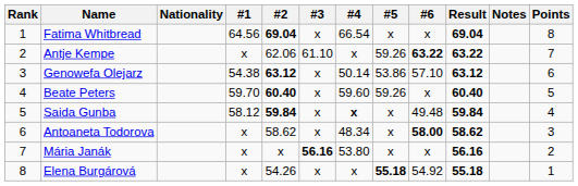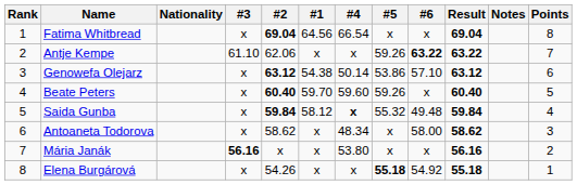 <table class="wikitable sortable" style="text-align:center">
 <tr>
 <th>Rank</th>
 <th>Name</th>
 <th>Nationality</th>
+<th>#3</th>
+<th>#2</th>
 <th>#1</th>
-<th>#2</th>
-<th>#3</th>
 <th>#4</th>
 <th>#5</th>
 <th>#6</th>
 <th>Result</th>
 <th>Notes</th>
 <th>Points</th>
 </tr>
 <tr>
 <td>1</td>
 <td align=left><a href='#'>Fatima Whitbread</a></td>
 <td align=left></td>
+<td>x</td>
+<td><strong>69.04</strong></td>
 <td>64.56</td>
-<td><strong>69.04</strong></td>
-<td>x</td>
 <td>66.54</td>
 <td>x</td>
 <td>x</td>
 <td><strong>69.04</strong></td>
 <td></td>
 <td>8</td>
 </tr>
 <tr>
 <td>2</td>
 <td align=left><a href='#'>Antje Kempe</a></td>
 <td align=left></td>
+<td>61.10</td>
+<td>62.06</td>
 <td>x</td>
-<td>62.06</td>
-<td>61.10</td>
 <td>x</td>
 <td>59.26</td>
 <td><strong>63.22</strong></td>
 <td><strong>63.22</strong></td>
 <td></td>
 <td>7</td>
 </tr>
 <tr>
 <td>3</td>
 <td align=left><a href='#'>Genowefa Olejarz</a></td>
 <td align=left></td>
+<td>x</td>
+<td><strong>63.12</strong></td>
 <td>54.38</td>
-<td><strong>63.12</strong></td>
-<td>x</td>
 <td>50.14</td>
 <td>53.86</td>
 <td>57.10</td>
 <td><strong>63.12</strong></td>
 <td></td>
 <td>6</td>
 </tr>
 <tr>
 <td>4</td>
 <td align=left><a href='#'>Beate Peters</a></td>
 <td align=left></td>
+<td>x</td>
+<td><strong>60.40</strong></td>
 <td>59.70</td>
-<td><strong>60.40</strong></td>
-<td>x</td>
 <td>59.60</td>
 <td>59.26</td>
 <td>x</td>
 <td><strong>60.40</strong></td>
 <td></td>
 <td>5</td>
 </tr>
 <tr>
 <td>5</td>
 <td align=left><a href='#'>Saida Gunba</a></td>
 <td align=left></td>
+<td>x</td>
+<td><strong>59.84</strong></td>
 <td>58.12</td>
-<td><strong>59.84</strong></td>
-<td>x</td>
 <td><strong>x</strong></td>
-<td>x</td>
+<td>55.32</td>
 <td>49.48</td>
 <td><strong>59.84</strong></td>
 <td></td>
 <td>4</td>
 </tr>
 <tr>
 <td>6</td>
 <td align=left><a href='#'>Antoaneta Todorova</a></td>
 <td align=left></td>
 <td>x</td>
 <td>58.62</td>
 <td>x</td>
 <td>48.34</td>
 <td>x</td>
-<td><strong>58.00</strong></td>
+<td>58.00</td>
 <td><strong>58.62</strong></td>
 <td></td>
 <td>3</td>
 </tr>
 <tr>
 <td>7</td>
 <td align=left><a href='#'>Mária Janák</a></td>
 <td align=left></td>
+<td><strong>56.16</strong></td>
 <td>x</td>
 <td>x</td>
-<td><strong>56.16</strong></td>
 <td>53.80</td>
 <td>x</td>
 <td>x</td>
 <td><strong>56.16</strong></td>
 <td></td>
 <td>2</td>
 </tr>
 <tr>
 <td>8</td>
 <td align=left><a href='#'>Elena Burgárová</a></td>
 <td align=left></td>
 <td>x</td>
 <td>54.26</td>
 <td>x</td>
 <td>x</td>
 <td><strong>55.18</strong></td>
 <td>54.92</td>
 <td><strong>55.18</strong></td>
 <td></td>
 <td>1</td>
 </tr>
 </table>
